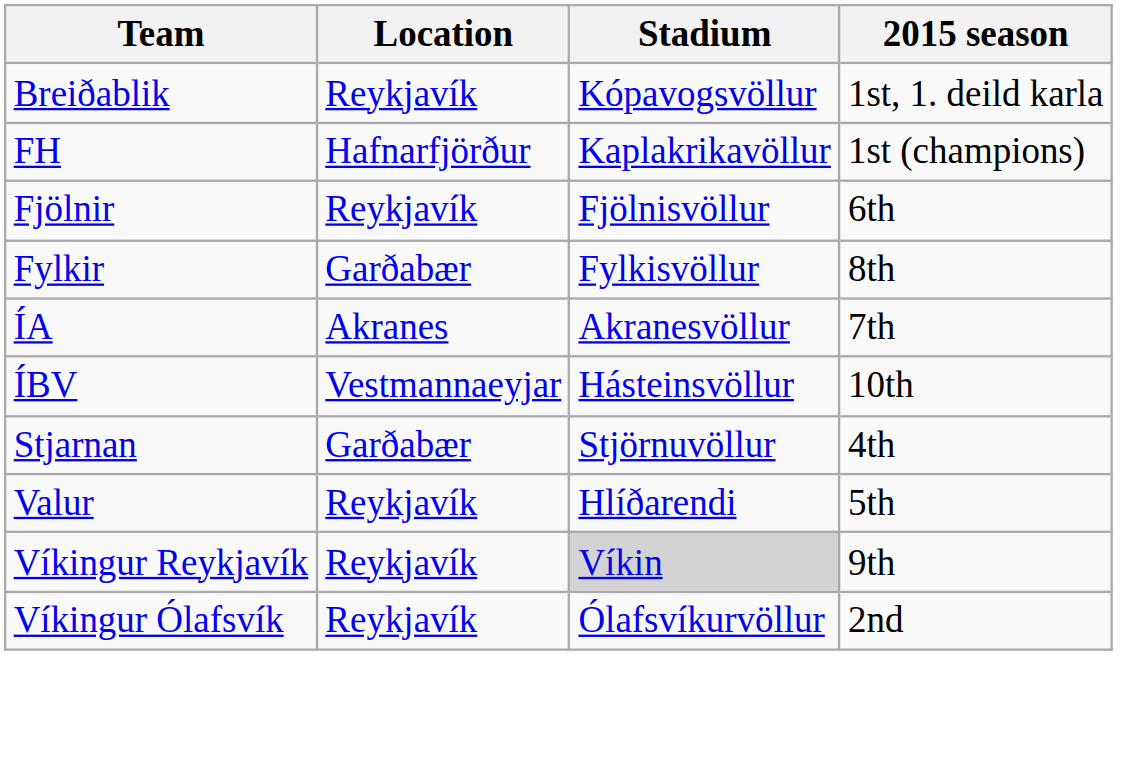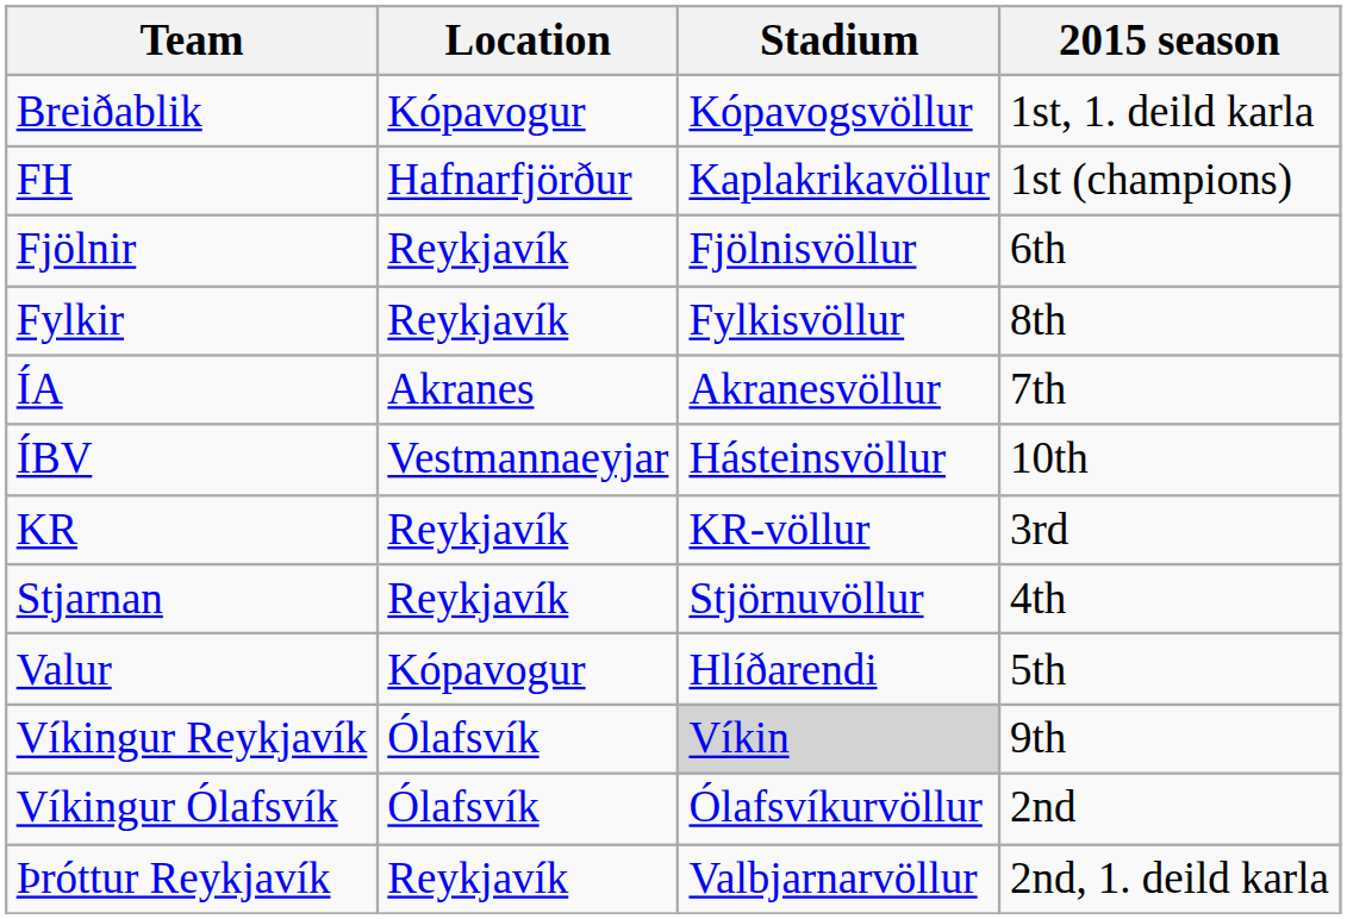 <table class="wikitable sortable" style="text-align:left;">
 <tr>
 <th>Team</th>
 <th>Location</th>
 <th>Stadium</th>
 <th>2015 season</th>
 </tr>
 <tr>
 <td><a href='#'>Breiðablik</a></td>
-<td><a href='#'>Reykjavík</a></td>
+<td><a href='#'>Kópavogur</a></td>
 <td><a href='#'>Kópavogsvöllur</a></td>
 <td>1st, 1. deild karla</td>
 </tr>
 <tr>
 <td><a href='#'>FH</a></td>
 <td><a href='#'>Hafnarfjörður</a></td>
 <td><a href='#'>Kaplakrikavöllur</a></td>
 <td>1st (champions)</td>
 </tr>
 <tr>
 <td><a href='#'>Fjölnir</a></td>
 <td><a href='#'>Reykjavík</a></td>
 <td><a href='#'>Fjölnisvöllur</a></td>
 <td>6th</td>
 </tr>
 <tr>
 <td><a href='#'>Fylkir</a></td>
-<td><a href='#'>Garðabær</a></td>
+<td><a href='#'>Reykjavík</a></td>
 <td><a href='#'>Fylkisvöllur</a></td>
 <td>8th</td>
 </tr>
 <tr>
 <td><a href='#'>ÍA</a></td>
 <td><a href='#'>Akranes</a></td>
 <td><a href='#'>Akranesvöllur</a></td>
 <td>7th</td>
 </tr>
 <tr>
 <td><a href='#'>ÍBV</a></td>
 <td><a href='#'>Vestmannaeyjar</a></td>
 <td><a href='#'>Hásteinsvöllur</a></td>
 <td>10th</td>
 </tr>
 <tr>
+<td><a href='#'>KR</a></td>
+<td><a href='#'>Reykjavík</a></td>
+<td><a href='#'>KR-völlur</a></td>
+<td>3rd</td>
+</tr>
+<tr>
 <td><a href='#'>Stjarnan</a></td>
-<td><a href='#'>Garðabær</a></td>
+<td><a href='#'>Reykjavík</a></td>
 <td><a href='#'>Stjörnuvöllur</a></td>
 <td>4th</td>
 </tr>
 <tr>
 <td><a href='#'>Valur</a></td>
-<td><a href='#'>Reykjavík</a></td>
+<td><a href='#'>Kópavogur</a></td>
 <td><a href='#'>Hlíðarendi</a></td>
 <td>5th</td>
 </tr>
 <tr>
 <td><a href='#'>Víkingur Reykjavík</a></td>
-<td><a href='#'>Reykjavík</a></td>
+<td><a href='#'>Ólafsvík</a></td>
 <td style="background: lightgrey;"><a href='#'>Víkin</a></td>
 <td>9th</td>
 </tr>
 <tr>
 <td><a href='#'>Víkingur Ólafsvík</a></td>
-<td><a href='#'>Reykjavík</a></td>
+<td><a href='#'>Ólafsvík</a></td>
 <td><a href='#'>Ólafsvíkurvöllur</a></td>
 <td>2nd</td>
 </tr>
+<tr>
+<td><a href='#'>Þróttur Reykjavík</a></td>
+<td><a href='#'>Reykjavík</a></td>
+<td><a href='#'>Valbjarnarvöllur</a></td>
+<td>2nd, 1. deild karla</td>
+</tr>
 </table>
